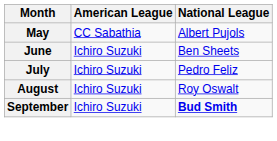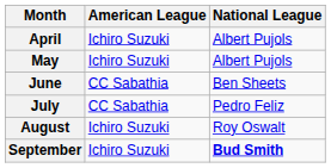 <table class="wikitable">
 <tr>
 <th>Month</th>
 <th>American League</th>
 <th>National League</th>
 </tr>
 <tr>
+<th>April</th>
+<td><a href='#'>Ichiro Suzuki</a></td>
+<td><a href='#'>Albert Pujols</a></td>
+</tr>
+<tr>
 <th>May</th>
-<td><a href='#'>CC Sabathia</a></td>
+<td><a href='#'>Ichiro Suzuki</a></td>
 <td><a href='#'>Albert Pujols</a></td>
 </tr>
 <tr>
 <th>June</th>
-<td><a href='#'>Ichiro Suzuki</a></td>
+<td><a href='#'>CC Sabathia</a></td>
 <td><a href='#'>Ben Sheets</a></td>
 </tr>
 <tr>
 <th>July</th>
-<td><a href='#'>Ichiro Suzuki</a></td>
+<td><a href='#'>CC Sabathia</a></td>
 <td><a href='#'>Pedro Feliz</a></td>
 </tr>
 <tr>
 <th>August</th>
 <td><a href='#'>Ichiro Suzuki</a></td>
 <td><a href='#'>Roy Oswalt</a></td>
 </tr>
 <tr>
 <th>September</th>
 <td><a href='#'>Ichiro Suzuki</a></td>
 <td><strong><a href='#'>Bud Smith</a></strong></td>
 </tr>
 </table>
